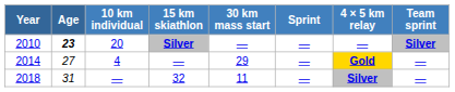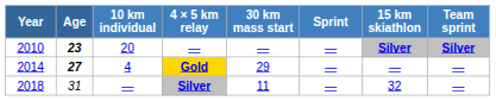 <table class="wikitable" style="font-size:95%; text-align:center; border:grey solid 1px; border-collapse:collapse; background:#ffffff;">
 <tr>
 <th style="background-color:#369; color:white; width:60px;"> Year </th>
 <th style="background-color:#369; color:white; width:40px;"> Age </th>
 <th style="background-color:#4180be; color:white; width:75px;"> 10 km <br> individual </th>
-<th style="background-color:#4180be; color:white; width:75px;"> 15 km <br> skiathlon </th>
+<th style="background-color:#4180be; color:white; width:75px;"> 4 × 5 km <br> relay </th>
 <th style="background-color:#4180be; color:white; width:75px;"> 30 km <br> mass start </th>
 <th style="background-color:#4180be; color:white; width:75px;"> Sprint </th>
-<th style="background-color:#4180be; color:white; width:75px;"> 4 × 5 km <br> relay </th>
+<th style="background-color:#4180be; color:white; width:75px;"> 15 km <br> skiathlon </th>
 <th style="background-color:#4180be; color:white; width:75px;"> Team <br> sprint </th>
 </tr>
 <tr>
 <td><a href='#'>2010</a></td>
 <td><strong><em>23</em></strong></td>
 <td><a href='#'>20</a></td>
-<td style="background:silver;"><a href='#'><strong>Silver</strong></a></td>
 <td><a href='#'>—</a></td>
 <td><a href='#'>—</a></td>
 <td><a href='#'>—</a></td>
 <td style="background:silver;"><a href='#'><strong>Silver</strong></a></td>
+<td style="background:silver;"><a href='#'><strong>Silver</strong></a></td>
 </tr>
 <tr>
 <td><a href='#'>2014</a></td>
-<td><em>27</em></td>
+<td><strong><em>27</em></strong></td>
 <td><a href='#'>4</a></td>
-<td><a href='#'>—</a></td>
+<td style="background:gold;"><a href='#'><strong>Gold</strong></a></td>
 <td><a href='#'>29</a></td>
 <td><a href='#'>—</a></td>
-<td style="background:gold;"><a href='#'><strong>Gold</strong></a></td>
+<td><a href='#'>—</a></td>
 <td><a href='#'>—</a></td>
 </tr>
 <tr>
 <td><a href='#'>2018</a></td>
 <td><em>31</em></td>
 <td><a href='#'>—</a></td>
-<td><a href='#'>32</a></td>
+<td style="background:silver;"><a href='#'><strong>Silver</strong></a></td>
 <td><a href='#'>11</a></td>
 <td><a href='#'>—</a></td>
-<td style="background:silver;"><a href='#'><strong>Silver</strong></a></td>
+<td><a href='#'>32</a></td>
 <td><a href='#'>—</a></td>
 </tr>
 </table>
